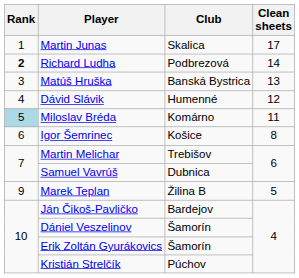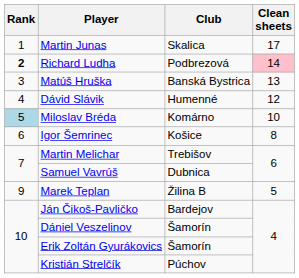 <table class="wikitable" style="text-align:center">
 <tr>
 <th>Rank</th>
 <th>Player</th>
 <th>Club</th>
 <th>Clean<br> sheets</th>
 </tr>
 <tr>
 <td rowspan="1">1</td>
 <td align="left"> <a href='#'>Martin Junas</a></td>
 <td align="left">Skalica</td>
 <td rowspan="1">17</td>
 </tr>
 <tr>
 <td rowspan="1"><strong>2</strong></td>
 <td align="left"> <a href='#'>Richard Ludha</a></td>
 <td align="left">Podbrezová</td>
-<td rowspan="1">14</td>
+<td rowspan="1" style="background: pink;">14</td>
 </tr>
 <tr>
 <td>3</td>
 <td align="left"> <a href='#'>Matúš Hruška</a></td>
 <td align="left">Banská Bystrica</td>
 <td>13</td>
 </tr>
 <tr>
 <td rowspan="1">4</td>
 <td align="left"> <a href='#'>Dávid Slávik</a></td>
 <td align="left">Humenné</td>
 <td rowspan="1">12</td>
 </tr>
 <tr>
 <td rowspan="1" style="background: lightblue;">5</td>
 <td align="left"> <a href='#'>Miloslav Bréda</a></td>
 <td align="left">Komárno</td>
-<td rowspan="1">11</td>
+<td rowspan="1">10</td>
 </tr>
 <tr>
 <td rowspan="1">6</td>
 <td align="left"> <a href='#'>Igor Šemrinec</a></td>
 <td align="left">Košice</td>
 <td rowspan="1">8</td>
 </tr>
 <tr>
 <td rowspan="2">7</td>
 <td align="left"> <a href='#'>Martin Melichar</a></td>
 <td align="left">Trebišov</td>
 <td rowspan="2">6</td>
 </tr>
 <tr>
 <td align="left"> <a href='#'>Samuel Vavrúš</a></td>
 <td align="left">Dubnica</td>
 </tr>
 <tr>
 <td rowspan="1">9</td>
 <td align="left"> <a href='#'>Marek Teplan</a></td>
 <td align="left">Žilina B</td>
 <td rowspan="1">5</td>
 </tr>
 <tr>
 <td rowspan="4">10</td>
 <td align="left"> <a href='#'>Ján Čikoš-Pavličko</a></td>
 <td align="left">Bardejov</td>
 <td rowspan="4">4</td>
 </tr>
 <tr>
 <td align="left"> <a href='#'>Dániel Veszelinov</a></td>
 <td align="left">Šamorín</td>
 </tr>
 <tr>
 <td align="left"> <a href='#'>Erik Zoltán Gyurákovics</a></td>
 <td align="left">Šamorín</td>
 </tr>
 <tr>
 <td align="left"> <a href='#'>Kristián Strelčík</a></td>
 <td align="left">Púchov</td>
 </tr>
 </table>
